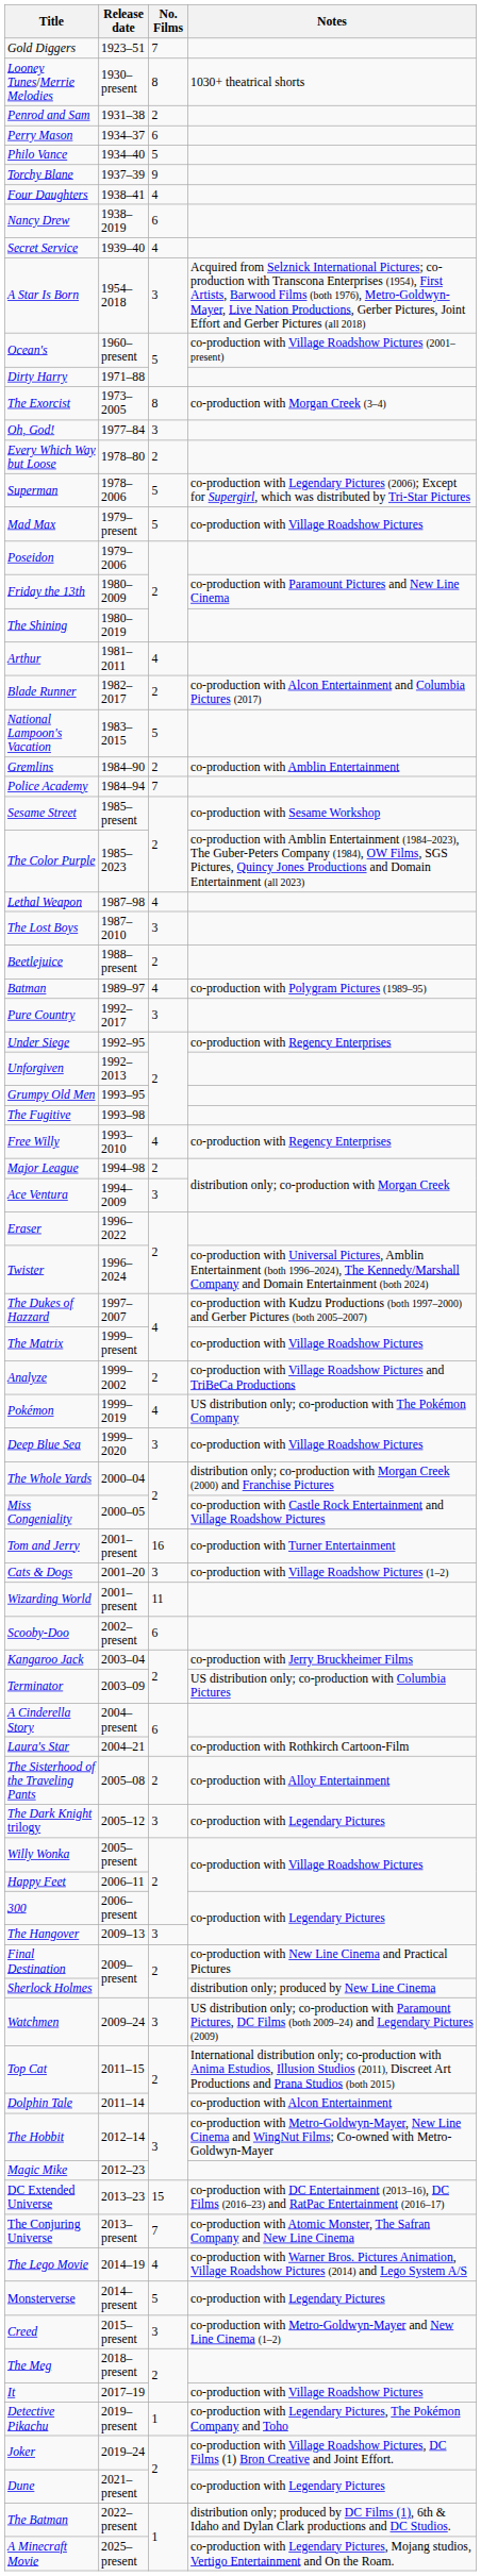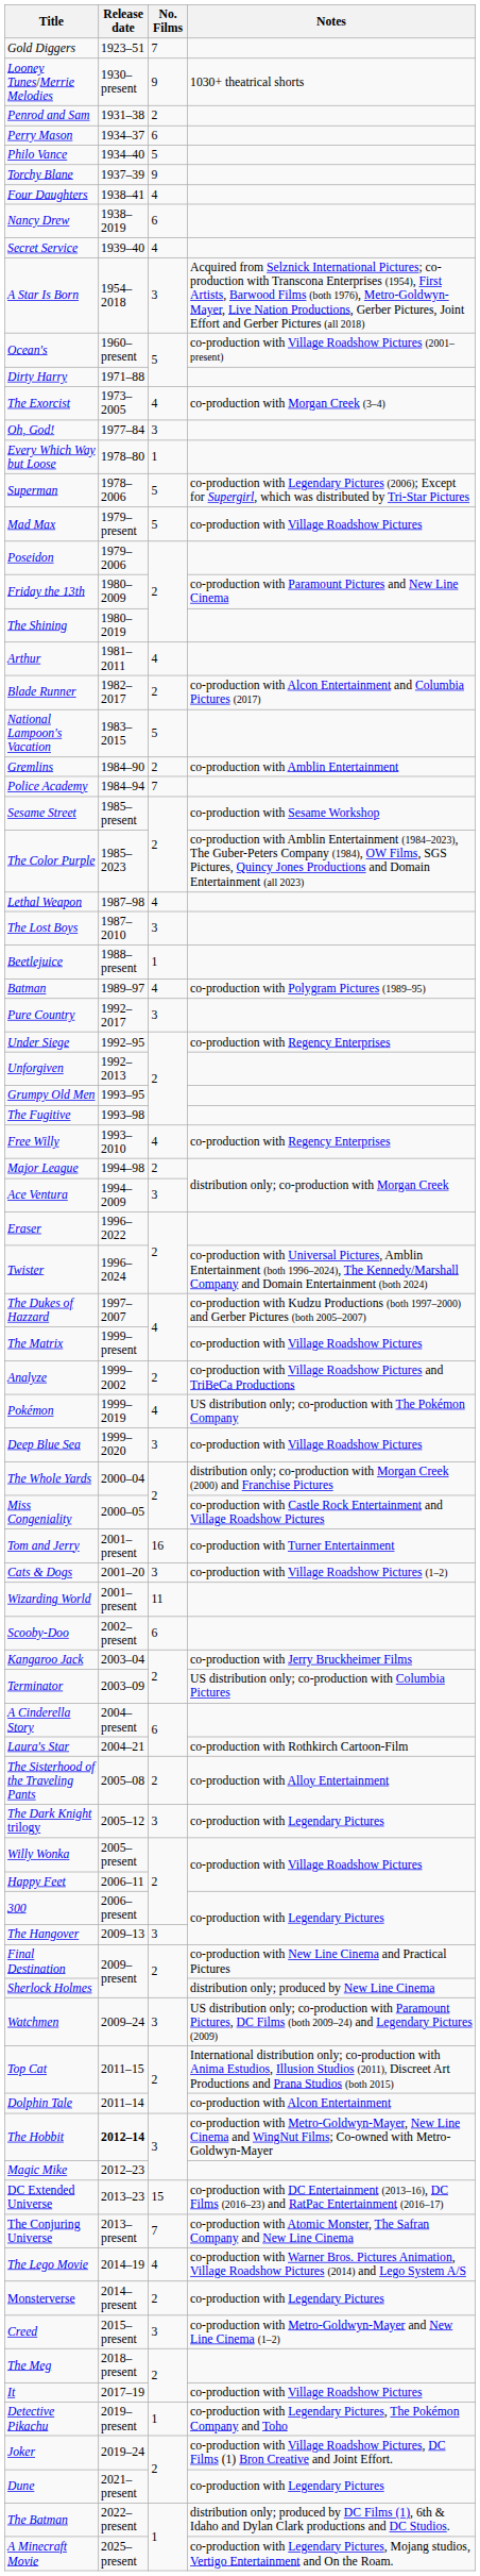 <table class="wikitable sortable">
 <tr>
 <th>Title</th>
 <th>Release date</th>
 <th>No. Films</th>
 <th>Notes</th>
 </tr>
 <tr>
 <td><em>Gold Diggers</em></td>
 <td>1923–51</td>
 <td>7</td>
 <td></td>
 </tr>
 <tr>
 <td><em><a href='#'>Looney Tunes</a></em>/<em><a href='#'>Merrie Melodies</a></em></td>
 <td>1930–present</td>
-<td>8</td>
+<td>9</td>
 <td>1030+ theatrical shorts</td>
 </tr>
 <tr>
 <td><em><a href='#'>Penrod and Sam</a></em></td>
 <td>1931–38</td>
 <td>2</td>
 <td></td>
 </tr>
 <tr>
 <td><em><a href='#'>Perry Mason</a></em></td>
 <td>1934–37</td>
 <td>6</td>
 <td></td>
 </tr>
 <tr>
 <td><em><a href='#'>Philo Vance</a></em></td>
 <td>1934–40</td>
 <td>5</td>
 <td></td>
 </tr>
 <tr>
 <td><em><a href='#'>Torchy Blane</a></em></td>
 <td>1937–39</td>
 <td>9</td>
 <td></td>
 </tr>
 <tr>
 <td><em><a href='#'>Four Daughters</a></em></td>
 <td>1938–41</td>
 <td>4</td>
 <td></td>
 </tr>
 <tr>
 <td><em><a href='#'>Nancy Drew</a></em></td>
 <td>1938–2019</td>
 <td>6</td>
 <td></td>
 </tr>
 <tr>
 <td><em><a href='#'>Secret Service</a></em></td>
 <td>1939–40</td>
 <td>4</td>
 <td></td>
 </tr>
 <tr>
 <td><em><a href='#'>A Star Is Born</a></em></td>
 <td>1954–2018</td>
 <td>3</td>
 <td>Acquired from <a href='#'>Selznick International Pictures</a>; co-production with Transcona Enterprises <small>(1954)</small>, <a href='#'>First Artists</a>, <a href='#'>Barwood Films</a> <small>(both 1976)</small>, <a href='#'>Metro-Goldwyn-Mayer</a>, <a href='#'>Live Nation Productions</a>, Gerber Pictures, Joint Effort and Gerber Pictures <small>(all 2018)</small></td>
 </tr>
 <tr>
 <td><em><a href='#'>Ocean's</a></em></td>
 <td>1960–present</td>
 <td rowspan=2>5</td>
 <td>co-production with <a href='#'>Village Roadshow Pictures</a> <small>(2001–present)</small></td>
 </tr>
 <tr>
 <td><em><a href='#'>Dirty Harry</a></em></td>
 <td>1971–88</td>
 <td></td>
 </tr>
 <tr>
 <td><em><a href='#'>The Exorcist</a></em></td>
 <td>1973–2005</td>
-<td>8</td>
+<td>4</td>
 <td>co-production with <a href='#'>Morgan Creek</a> <small>(3–4)</small></td>
 </tr>
 <tr>
 <td><em><a href='#'>Oh, God!</a></em></td>
 <td>1977–84</td>
 <td>3</td>
 <td></td>
 </tr>
 <tr>
 <td><em><a href='#'>Every Which Way but Loose</a></em></td>
 <td>1978–80</td>
-<td>2</td>
+<td>1</td>
 <td></td>
 </tr>
 <tr>
 <td><em><a href='#'>Superman</a></em></td>
 <td>1978–2006</td>
 <td>5</td>
 <td>co-production with <a href='#'>Legendary Pictures</a> <small>(2006)</small>; Except for <em><a href='#'>Supergirl</a></em>, which was distributed by <a href='#'>Tri-Star Pictures</a></td>
 </tr>
 <tr>
 <td><em><a href='#'>Mad Max</a></em></td>
 <td>1979–present</td>
 <td>5</td>
 <td>co-production with <a href='#'>Village Roadshow Pictures</a></td>
 </tr>
 <tr>
 <td><em><a href='#'>Poseidon</a></em></td>
 <td>1979–2006</td>
 <td rowspan="3">2</td>
 <td></td>
 </tr>
 <tr>
 <td><em><a href='#'>Friday the 13th</a></em></td>
 <td>1980–2009</td>
 <td>co-production with <a href='#'>Paramount Pictures</a> and <a href='#'>New Line Cinema</a></td>
 </tr>
 <tr>
 <td><em><a href='#'>The Shining</a></em></td>
 <td>1980–2019</td>
 <td></td>
 </tr>
 <tr>
 <td><em><a href='#'>Arthur</a></em></td>
 <td>1981–2011</td>
 <td>4</td>
 <td></td>
 </tr>
 <tr>
 <td><em><a href='#'>Blade Runner</a></em></td>
 <td>1982–2017</td>
 <td>2</td>
 <td>co-production with <a href='#'>Alcon Entertainment</a> and <a href='#'>Columbia Pictures</a> <small>(2017)</small></td>
 </tr>
 <tr>
 <td><em><a href='#'>National Lampoon's Vacation</a></em></td>
 <td>1983–2015</td>
 <td>5</td>
 <td></td>
 </tr>
 <tr>
 <td><em><a href='#'>Gremlins</a></em></td>
 <td>1984–90</td>
 <td>2</td>
 <td>co-production with <a href='#'>Amblin Entertainment</a></td>
 </tr>
 <tr>
 <td><em><a href='#'>Police Academy</a></em></td>
 <td>1984–94</td>
 <td>7</td>
 <td></td>
 </tr>
 <tr>
 <td><em><a href='#'>Sesame Street</a></em></td>
 <td>1985–present</td>
 <td rowspan=2>2</td>
 <td>co-production with <a href='#'>Sesame Workshop</a></td>
 </tr>
 <tr>
 <td><em><a href='#'>The Color Purple</a></em></td>
 <td>1985–2023</td>
 <td>co-production with Amblin Entertainment <small>(1984–2023)</small>, The Guber-Peters Company <small>(1984)</small>, <a href='#'>OW Films</a>, SGS Pictures, <a href='#'>Quincy Jones Productions</a> and Domain Entertainment <small>(all 2023)</small></td>
 </tr>
 <tr>
 <td><em><a href='#'>Lethal Weapon</a></em></td>
 <td>1987–98</td>
 <td>4</td>
 <td></td>
 </tr>
 <tr>
 <td><em><a href='#'>The Lost Boys</a></em></td>
 <td>1987–2010</td>
 <td>3</td>
 <td></td>
 </tr>
 <tr>
 <td><em><a href='#'>Beetlejuice</a></em></td>
 <td>1988–present</td>
-<td>2</td>
+<td>1</td>
 <td></td>
 </tr>
 <tr>
 <td><em><a href='#'>Batman</a></em></td>
 <td>1989–97</td>
 <td>4</td>
 <td>co-production with <a href='#'>Polygram Pictures</a> <small>(1989–95)</small></td>
 </tr>
 <tr>
 <td><em><a href='#'>Pure Country</a></em></td>
 <td>1992–2017</td>
 <td>3</td>
 <td></td>
 </tr>
 <tr>
 <td><em><a href='#'>Under Siege</a></em></td>
 <td>1992–95</td>
 <td rowspan="4">2</td>
 <td>co-production with <a href='#'>Regency Enterprises</a></td>
 </tr>
 <tr>
 <td><em><a href='#'>Unforgiven</a></em></td>
 <td>1992–2013</td>
 <td></td>
 </tr>
 <tr>
 <td><em><a href='#'>Grumpy Old Men</a></em></td>
 <td>1993–95</td>
 <td></td>
 </tr>
 <tr>
 <td><em><a href='#'>The Fugitive</a></em></td>
 <td>1993–98</td>
 <td></td>
 </tr>
 <tr>
 <td><em><a href='#'>Free Willy</a></em></td>
 <td>1993–2010</td>
 <td>4</td>
 <td>co-production with <a href='#'>Regency Enterprises</a></td>
 </tr>
 <tr>
 <td><em><a href='#'>Major League</a></em></td>
 <td>1994–98</td>
 <td>2</td>
 <td rowspan="2">distribution only; co-production with <a href='#'>Morgan Creek</a></td>
 </tr>
 <tr>
 <td><em><a href='#'>Ace Ventura</a></em></td>
 <td>1994–2009</td>
 <td>3</td>
 </tr>
 <tr>
 <td><em><a href='#'>Eraser</a></em></td>
 <td>1996–2022</td>
 <td rowspan=2>2</td>
 <td></td>
 </tr>
 <tr>
 <td><em><a href='#'>Twister</a></em></td>
 <td>1996–2024</td>
 <td>co-production with <a href='#'>Universal Pictures</a>, Amblin Entertainment <small>(both 1996–2024)</small>, <a href='#'>The Kennedy/Marshall Company</a> and Domain Entertainment <small>(both 2024)</small></td>
 </tr>
 <tr>
 <td><em><a href='#'>The Dukes of Hazzard</a></em></td>
 <td>1997–2007</td>
 <td rowspan=2>4</td>
 <td>co-production with Kudzu Productions <small>(both 1997–2000)</small> and Gerber Pictures <small>(both 2005–2007)</small></td>
 </tr>
 <tr>
 <td><em><a href='#'>The Matrix</a></em></td>
 <td>1999–present</td>
 <td>co-production with <a href='#'>Village Roadshow Pictures</a></td>
 </tr>
 <tr>
 <td><em><a href='#'>Analyze</a></em></td>
 <td>1999–2002</td>
 <td>2</td>
 <td>co-production with <a href='#'>Village Roadshow Pictures</a> and <a href='#'>TriBeCa Productions</a></td>
 </tr>
 <tr>
 <td><em><a href='#'>Pokémon</a></em></td>
 <td>1999–2019</td>
 <td>4</td>
 <td>US distribution only; co-production with <a href='#'>The Pokémon Company</a></td>
 </tr>
 <tr>
 <td><em><a href='#'>Deep Blue Sea</a></em></td>
 <td>1999–2020</td>
 <td>3</td>
 <td>co-production with <a href='#'>Village Roadshow Pictures</a></td>
 </tr>
 <tr>
 <td><em><a href='#'>The Whole Yards</a></em></td>
 <td>2000–04</td>
 <td rowspan="2">2</td>
 <td>distribution only; co-production with <a href='#'>Morgan Creek</a> <small>(2000)</small> and <a href='#'>Franchise Pictures</a></td>
 </tr>
 <tr>
 <td><em><a href='#'>Miss Congeniality</a></em></td>
 <td>2000–05</td>
 <td>co-production with <a href='#'>Castle Rock Entertainment</a> and <a href='#'>Village Roadshow Pictures</a></td>
 </tr>
 <tr>
 <td><em><a href='#'>Tom and Jerry</a></em></td>
 <td>2001–present</td>
 <td>16</td>
 <td>co-production with <a href='#'>Turner Entertainment</a></td>
 </tr>
 <tr>
 <td><em><a href='#'>Cats & Dogs</a></em></td>
 <td>2001–20</td>
 <td>3</td>
 <td>co-production with <a href='#'>Village Roadshow Pictures</a> <small>(1–2)</small></td>
 </tr>
 <tr>
 <td><em><a href='#'>Wizarding World</a></em></td>
 <td>2001–present</td>
 <td>11</td>
 <td></td>
 </tr>
 <tr>
 <td><em><a href='#'>Scooby-Doo</a></em></td>
 <td>2002–present</td>
 <td>6</td>
 <td></td>
 </tr>
 <tr>
 <td><em><a href='#'>Kangaroo Jack</a></em></td>
 <td>2003–04</td>
 <td rowspan="2">2</td>
 <td>co-production with <a href='#'>Jerry Bruckheimer Films</a></td>
 </tr>
 <tr>
 <td><em><a href='#'>Terminator</a></em></td>
 <td>2003–09</td>
 <td>US distribution only; co-production with <a href='#'>Columbia Pictures</a></td>
 </tr>
 <tr>
 <td><em><a href='#'>A Cinderella Story</a></em></td>
 <td>2004–present</td>
 <td rowspan="2">6</td>
 <td></td>
 </tr>
 <tr>
 <td><em><a href='#'>Laura's Star</a></em></td>
 <td>2004–21</td>
 <td>co-production with Rothkirch Cartoon-Film</td>
 </tr>
 <tr>
 <td><em><a href='#'>The Sisterhood of the Traveling Pants</a></em></td>
 <td>2005–08</td>
 <td>2</td>
 <td>co-production with <a href='#'>Alloy Entertainment</a></td>
 </tr>
 <tr>
 <td><a href='#'><em>The Dark Knight</em> trilogy</a></td>
 <td>2005–12</td>
 <td>3</td>
 <td>co-production with <a href='#'>Legendary Pictures</a></td>
 </tr>
 <tr>
 <td><a href='#'><em>Willy Wonka</em></a></td>
 <td>2005–present</td>
 <td rowspan="3">2</td>
 <td rowspan="2">co-production with <a href='#'>Village Roadshow Pictures</a></td>
 </tr>
 <tr>
 <td><em><a href='#'>Happy Feet</a></em></td>
 <td>2006–11</td>
 </tr>
 <tr>
 <td><em><a href='#'>300</a></em></td>
 <td>2006–present</td>
 <td rowspan="2">co-production with <a href='#'>Legendary Pictures</a></td>
 </tr>
 <tr>
 <td><em><a href='#'>The Hangover</a></em></td>
 <td>2009–13</td>
 <td>3</td>
 </tr>
 <tr>
 <td><em><a href='#'>Final Destination</a></em></td>
 <td rowspan="2">2009–present</td>
 <td rowspan="2">2</td>
 <td>co-production with <a href='#'>New Line Cinema</a> and Practical Pictures</td>
 </tr>
 <tr>
 <td><em><a href='#'>Sherlock Holmes</a></em></td>
 <td>distribution only; produced by <a href='#'>New Line Cinema</a></td>
 </tr>
 <tr>
 <td><em><a href='#'>Watchmen</a></em></td>
 <td>2009–24</td>
 <td>3</td>
 <td>US distribution only; co-production with <a href='#'>Paramount Pictures</a>, <a href='#'>DC Films</a> <small>(both 2009–24)</small> and <a href='#'>Legendary Pictures</a> <small>(2009)</small></td>
 </tr>
 <tr>
 <td><em><a href='#'>Top Cat</a></em></td>
 <td>2011–15</td>
 <td rowspan="2">2</td>
 <td>International distribution only; co-production with <a href='#'>Anima Estudios</a>, <a href='#'>Illusion Studios</a> <small>(2011), </small> Discreet Art Productions and <a href='#'>Prana Studios</a> <small>(both 2015)</small></td>
 </tr>
 <tr>
 <td><em><a href='#'>Dolphin Tale</a></em></td>
 <td>2011–14</td>
 <td>co-production with <a href='#'>Alcon Entertainment</a></td>
 </tr>
 <tr>
 <td><em><a href='#'>The Hobbit</a></em></td>
-<td>2012–14</td>
+<td><strong>2012–14</strong></td>
 <td rowspan="2">3</td>
 <td>co-production with <a href='#'>Metro-Goldwyn-Mayer</a>, <a href='#'>New Line Cinema</a> and <a href='#'>WingNut Films</a>; Co-owned with Metro-Goldwyn-Mayer</td>
 </tr>
 <tr>
 <td><em><a href='#'>Magic Mike</a></em></td>
 <td>2012–23</td>
 <td></td>
 </tr>
 <tr>
 <td><a href='#'>DC Extended Universe</a></td>
 <td>2013–23</td>
 <td>15</td>
 <td>co-production with <a href='#'>DC Entertainment</a> <small>(2013–16)</small>, <a href='#'>DC Films</a> <small>(2016–23)</small> and <a href='#'>RatPac Entertainment</a> <small>(2016–17)</small></td>
 </tr>
 <tr>
 <td><a href='#'>The Conjuring Universe</a></td>
 <td>2013–present</td>
 <td>7</td>
 <td>co-production with <a href='#'>Atomic Monster</a>, <a href='#'>The Safran Company</a> and <a href='#'>New Line Cinema</a></td>
 </tr>
 <tr>
 <td><em><a href='#'>The Lego Movie</a></em></td>
 <td>2014–19</td>
 <td>4</td>
 <td>co-production with <a href='#'>Warner Bros. Pictures Animation</a>, <a href='#'>Village Roadshow Pictures</a> <small>(2014)</small> and <a href='#'>Lego System A/S</a></td>
 </tr>
 <tr>
 <td><a href='#'>Monsterverse</a></td>
 <td>2014–present</td>
-<td>5</td>
+<td>2</td>
 <td>co-production with <a href='#'>Legendary Pictures</a></td>
 </tr>
 <tr>
 <td><em><a href='#'>Creed</a></em></td>
 <td>2015–present</td>
 <td>3</td>
 <td>co-production with <a href='#'>Metro-Goldwyn-Mayer</a> and <a href='#'>New Line Cinema</a> <small>(1–2)</small></td>
 </tr>
 <tr>
 <td><em><a href='#'>The Meg</a></em></td>
 <td>2018–present</td>
 <td rowspan="2">2</td>
 <td></td>
 </tr>
 <tr>
 <td><em><a href='#'>It</a></em></td>
 <td>2017–19</td>
 <td>co-production with <a href='#'>Village Roadshow Pictures</a></td>
 </tr>
 <tr>
 <td><a href='#'><em>Detective Pikachu</em></a></td>
 <td>2019–present</td>
 <td>1</td>
 <td>co-production with <a href='#'>Legendary Pictures</a>, <a href='#'>The Pokémon Company</a> and <a href='#'>Toho</a></td>
 </tr>
 <tr>
 <td><em><a href='#'>Joker</a></em></td>
 <td>2019–24</td>
 <td rowspan="2">2</td>
 <td>co-production with <a href='#'>Village Roadshow Pictures</a>, <a href='#'>DC Films</a> (1) <a href='#'>Bron Creative</a> and Joint Effort.</td>
 </tr>
 <tr>
 <td><em><a href='#'>Dune</a></em></td>
 <td>2021–present</td>
 <td>co-production with <a href='#'>Legendary Pictures</a></td>
 </tr>
 <tr>
 <td><em><a href='#'>The Batman</a></em></td>
 <td>2022–present</td>
 <td rowspan="2">1</td>
 <td>distribution only; produced by <a href='#'>DC Films (1)</a>, 6th & Idaho and Dylan Clark productions and <a href='#'>DC Studios</a>.</td>
 </tr>
 <tr>
 <td><em><a href='#'>A Minecraft Movie</a></em></td>
 <td>2025–present</td>
 <td>co-production with <a href='#'>Legendary Pictures</a>, Mojang studios, <a href='#'>Vertigo Entertainment</a> and On the Roam.</td>
 </tr>
 </table>
